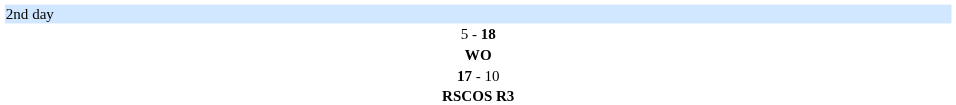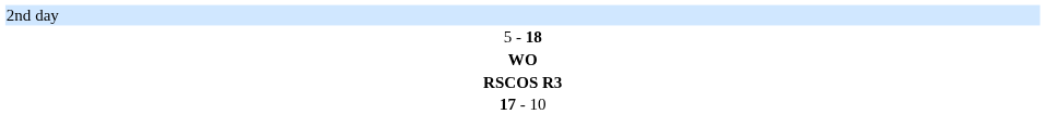 <table width="80%">
 <tr>
 <th width="30%"></th>
 <th width="12%"></th>
 <th width="30%"></th>
 </tr>
 <tr bgcolor="#D0E7FF">
 <td colspan="3">2nd day</td>
 </tr>
 <tr>
 <td align="right"></td>
 <td align="center">5 - <strong>18</strong></td>
 <td><strong></strong></td>
 </tr>
 <tr>
 <td align="right"></td>
 <td align="center"><strong>WO</strong></td>
 <td><strong></strong></td>
 </tr>
 <tr>
 <td align="right"><strong></strong></td>
-<td align="center"><strong>17</strong> - 10</td>
+<td align="center"><strong>RSCOS R3</strong></td>
 <td></td>
 </tr>
 <tr>
 <td align="right"><strong></strong></td>
-<td align="center"><strong>RSCOS R3</strong></td>
+<td align="center"><strong>17</strong> - 10</td>
 <td></td>
 </tr>
 <tr>
 </tr>
 </table>
